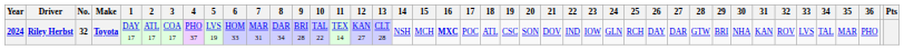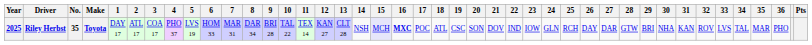 <table class="wikitable" style="text-align:center; font-size:75%">
 <tr>
 <th>Year</th>
 <th>Driver</th>
 <th>No.</th>
 <th>Make</th>
 <th>1</th>
 <th>2</th>
 <th>3</th>
 <th>4</th>
 <th>5</th>
 <th>6</th>
 <th>7</th>
 <th>8</th>
 <th>9</th>
 <th>10</th>
 <th>11</th>
 <th>12</th>
 <th>13</th>
 <th>14</th>
 <th>15</th>
 <th>16</th>
 <th>17</th>
 <th>18</th>
 <th>19</th>
 <th>20</th>
 <th>21</th>
 <th>22</th>
 <th>23</th>
 <th>24</th>
 <th>25</th>
 <th>26</th>
 <th>27</th>
 <th>28</th>
 <th>29</th>
 <th>30</th>
 <th>31</th>
 <th>32</th>
 <th>33</th>
 <th>34</th>
 <th>35</th>
 <th>36</th>
 <th></th>
 <th>Pts</th>
 </tr>
 <tr>
-<th><a href='#'>2024</a></th>
+<th><a href='#'>2025</a></th>
 <th><a href='#'>Riley Herbst</a></th>
-<th>32</th>
+<th>35</th>
 <th><a href='#'>Toyota</a></th>
 <td style="background:#DFFFDF;"><a href='#'>DAY</a><br><small>17</small></td>
 <td style="background:#DFFFDF;"><a href='#'>ATL</a><br><small>17</small></td>
 <td style="background:#DFFFDF;"><a href='#'>COA</a><br><small>17</small></td>
 <td style="background:#EFCFFF;"><a href='#'>PHO</a><br><small>37</small></td>
 <td style="background:#DFFFDF;"><a href='#'>LVS</a><br><small>19</small></td>
 <td style="background:#CFCFFF;"><a href='#'>HOM</a><br><small>33</small></td>
 <td style="background:#CFCFFF;"><a href='#'>MAR</a><br><small>31</small></td>
 <td style="background:#CFCFFF;"><a href='#'>DAR</a><br><small>34</small></td>
 <td style="background:#CFCFFF;"><a href='#'>BRI</a><br><small>28</small></td>
 <td style="background:#CFCFFF;"><a href='#'>TAL</a><br><small>22</small></td>
 <td style="background:#DFFFDF;"><a href='#'>TEX</a><br><small>14</small></td>
 <td style="background:#CFCFFF;"><a href='#'>KAN</a><br><small>27</small></td>
 <td style="background:#CFCFFF;"><a href='#'>CLT</a><br><small>28</small></td>
 <td><a href='#'>NSH</a></td>
-<td><a href='#'>MCH</a></td>
+<td style="background: lavender;"><a href='#'>MCH</a></td>
 <td><strong><a href='#'>MXC</a></strong></td>
 <td><a href='#'>POC</a></td>
 <td><a href='#'>ATL</a></td>
 <td><a href='#'>CSC</a></td>
 <td><a href='#'>SON</a></td>
 <td><a href='#'>DOV</a></td>
 <td><a href='#'>IND</a></td>
 <td><a href='#'>IOW</a></td>
 <td><a href='#'>GLN</a></td>
 <td><a href='#'>RCH</a></td>
 <td><a href='#'>DAY</a></td>
 <td><a href='#'>DAR</a></td>
 <td><a href='#'>GTW</a></td>
 <td><a href='#'>BRI</a></td>
 <td><a href='#'>NHA</a></td>
 <td><a href='#'>KAN</a></td>
 <td><a href='#'>ROV</a></td>
 <td><a href='#'>LVS</a></td>
 <td><a href='#'>TAL</a></td>
 <td><a href='#'>MAR</a></td>
 <td><a href='#'>PHO</a></td>
 <th></th>
 <th></th>
 </tr>
 </table>
